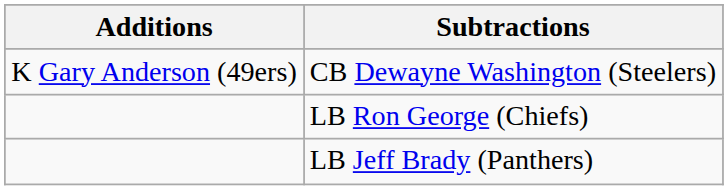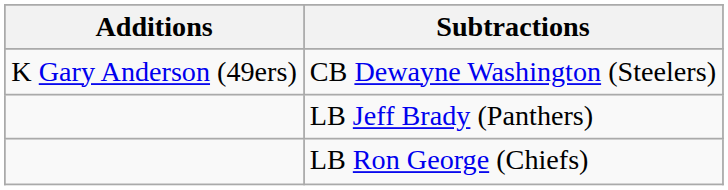 <table class="wikitable">
 <tr>
 <th>Additions</th>
 <th>Subtractions</th>
 </tr>
 <tr>
 <td>K <a href='#'>Gary Anderson</a> (49ers)</td>
 <td>CB <a href='#'>Dewayne Washington</a> (Steelers)</td>
 </tr>
 <tr>
 <td></td>
-<td>LB <a href='#'>Ron George</a> (Chiefs)</td>
+<td>LB <a href='#'>Jeff Brady</a> (Panthers)</td>
 </tr>
 <tr>
 <td></td>
-<td>LB <a href='#'>Jeff Brady</a> (Panthers)</td>
+<td>LB <a href='#'>Ron George</a> (Chiefs)</td>
 </tr>
 </table>
